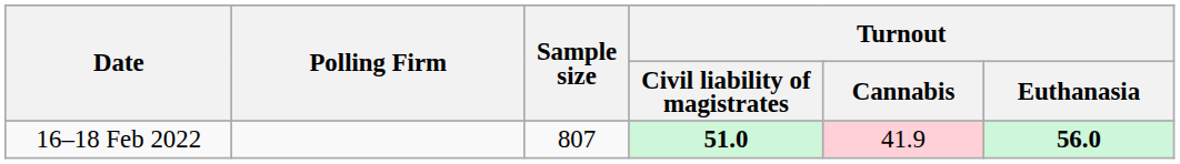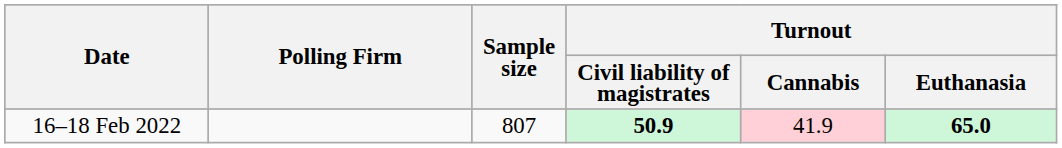 <table class="wikitable" style="text-align:center;font-size:85%;line-height:13px">
 <tr style="height:30px; background:#e9e9e9;">
 <th style="width:115px;" rowspan="2">Date</th>
 <th style="width:150px;" rowspan="2">Polling Firm</th>
 <th style="width:50px;" rowspan="2">Sample size</th>
 <th style="width:285px;" colspan="4">Turnout</th>
 </tr>
 <tr>
 <th style="width:50px;">Civil liability of magistrates</th>
 <th style="width:50px;">Cannabis</th>
 <th style="width:50px;">Euthanasia</th>
 </tr>
 <tr>
 <td>16–18 Feb 2022</td>
 <td></td>
 <td>807</td>
-<td style="background:#CEF6D8"><strong>51.0</strong></td>
+<td style="background:#CEF6D8"><strong>50.9</strong></td>
 <td style="background:#FFD0D7">41.9</td>
-<td style="background:#CEF6D8"><strong>56.0</strong></td>
+<td style="background:#CEF6D8"><strong>65.0</strong></td>
 </tr>
 </table>
